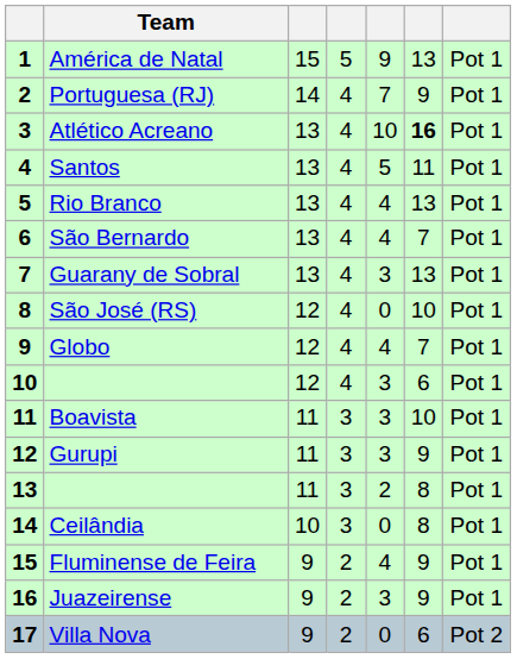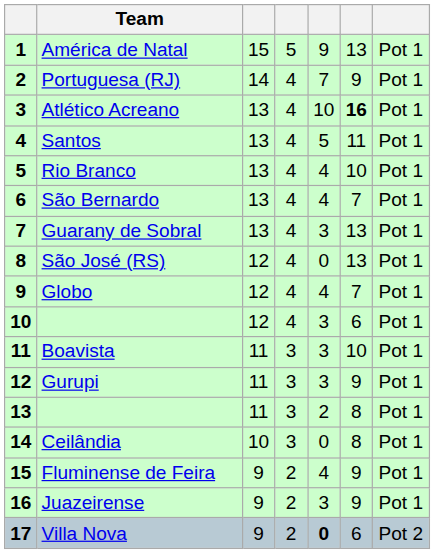 <table class="wikitable" style="text-align: center;">
 <tr>
 <th width=20></th>
 <th width=165>Team</th>
 <th width=20></th>
 <th width=20></th>
 <th width=20></th>
 <th width=20></th>
 <th width=40></th>
 </tr>
 <tr bgcolor=#ccffcc>
 <td><strong>1</strong></td>
 <td align=left> <a href='#'>América de Natal</a></td>
 <td>15</td>
 <td>5</td>
 <td>9</td>
 <td>13</td>
 <td>Pot 1</td>
 </tr>
 <tr bgcolor=#ccffcc>
 <td><strong>2</strong></td>
 <td align=left> <a href='#'>Portuguesa (RJ)</a></td>
 <td>14</td>
 <td>4</td>
 <td>7</td>
 <td>9</td>
 <td>Pot 1</td>
 </tr>
 <tr bgcolor=#ccffcc>
 <td><strong>3</strong></td>
 <td align=left> <a href='#'>Atlético Acreano</a></td>
 <td>13</td>
 <td>4</td>
 <td>10</td>
 <td><strong>16</strong></td>
 <td>Pot 1</td>
 </tr>
 <tr bgcolor=#ccffcc>
 <td><strong>4</strong></td>
 <td align=left> <a href='#'>Santos</a></td>
 <td>13</td>
 <td>4</td>
 <td>5</td>
 <td>11</td>
 <td>Pot 1</td>
 </tr>
 <tr bgcolor=#ccffcc>
 <td><strong>5</strong></td>
 <td align=left> <a href='#'>Rio Branco</a></td>
 <td>13</td>
 <td>4</td>
 <td>4</td>
-<td>13</td>
+<td>10</td>
 <td>Pot 1</td>
 </tr>
 <tr bgcolor=#ccffcc>
 <td><strong>6</strong></td>
 <td align=left> <a href='#'>São Bernardo</a></td>
 <td>13</td>
 <td>4</td>
 <td>4</td>
 <td>7</td>
 <td>Pot 1</td>
 </tr>
 <tr bgcolor=#ccffcc>
 <td><strong>7</strong></td>
 <td align=left> <a href='#'>Guarany de Sobral</a></td>
 <td>13</td>
 <td>4</td>
 <td>3</td>
 <td>13</td>
 <td>Pot 1</td>
 </tr>
 <tr bgcolor=#ccffcc>
 <td><strong>8</strong></td>
 <td align=left> <a href='#'>São José (RS)</a></td>
 <td>12</td>
 <td>4</td>
 <td>0</td>
-<td>10</td>
+<td>13</td>
 <td>Pot 1</td>
 </tr>
 <tr bgcolor=#ccffcc>
 <td><strong>9</strong></td>
 <td align=left> <a href='#'>Globo</a></td>
 <td>12</td>
 <td>4</td>
 <td>4</td>
 <td>7</td>
 <td>Pot 1</td>
 </tr>
 <tr bgcolor=#ccffcc>
 <td><strong>10</strong></td>
 <td align=left></td>
 <td>12</td>
 <td>4</td>
 <td>3</td>
 <td>6</td>
 <td>Pot 1</td>
 </tr>
 <tr bgcolor=#ccffcc>
 <td><strong>11</strong></td>
 <td align=left> <a href='#'>Boavista</a></td>
 <td>11</td>
 <td>3</td>
 <td>3</td>
 <td>10</td>
 <td>Pot 1</td>
 </tr>
 <tr bgcolor=#ccffcc>
 <td><strong>12</strong></td>
 <td align=left> <a href='#'>Gurupi</a></td>
 <td>11</td>
 <td>3</td>
 <td>3</td>
 <td>9</td>
 <td>Pot 1</td>
 </tr>
 <tr bgcolor=#ccffcc>
 <td><strong>13</strong></td>
 <td align=left></td>
 <td>11</td>
 <td>3</td>
 <td>2</td>
 <td>8</td>
 <td>Pot 1</td>
 </tr>
 <tr bgcolor=#ccffcc>
 <td><strong>14</strong></td>
 <td align=left> <a href='#'>Ceilândia</a></td>
 <td>10</td>
 <td>3</td>
 <td>0</td>
 <td>8</td>
 <td>Pot 1</td>
 </tr>
 <tr bgcolor=#ccffcc>
 <td><strong>15</strong></td>
 <td align=left> <a href='#'>Fluminense de Feira</a></td>
 <td>9</td>
 <td>2</td>
 <td>4</td>
 <td>9</td>
 <td>Pot 1</td>
 </tr>
 <tr bgcolor=#ccffcc>
 <td><strong>16</strong></td>
 <td align=left> <a href='#'>Juazeirense</a></td>
 <td>9</td>
 <td>2</td>
 <td>3</td>
 <td>9</td>
 <td>Pot 1</td>
 </tr>
 <tr bgcolor="#B8CAD4">
 <td><strong>17</strong></td>
 <td align=left> <a href='#'>Villa Nova</a></td>
 <td>9</td>
 <td>2</td>
-<td>0</td>
+<td><strong>0</strong></td>
 <td>6</td>
 <td>Pot 2</td>
 </tr>
 </table>
